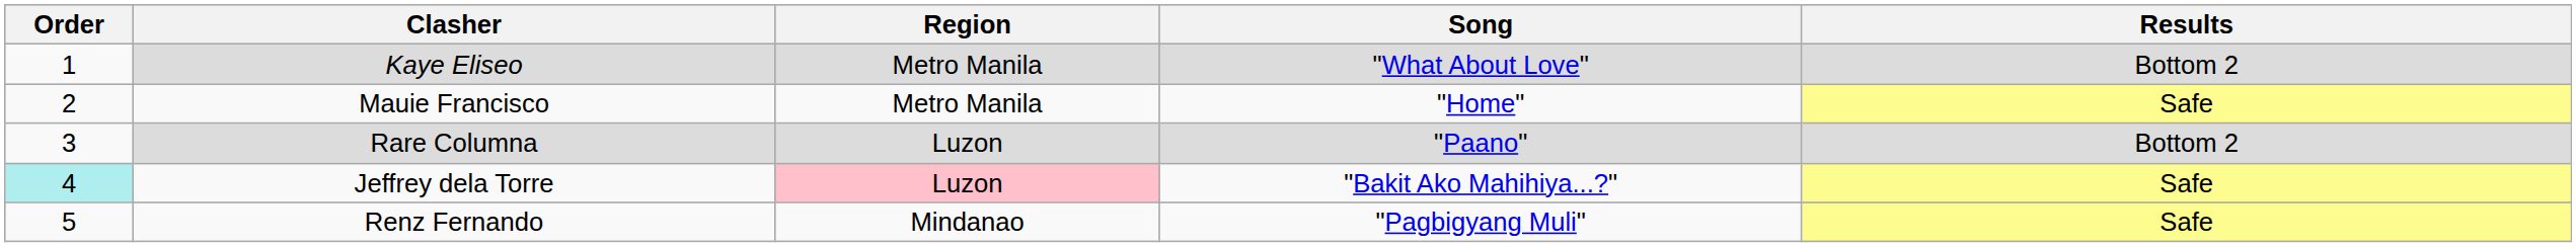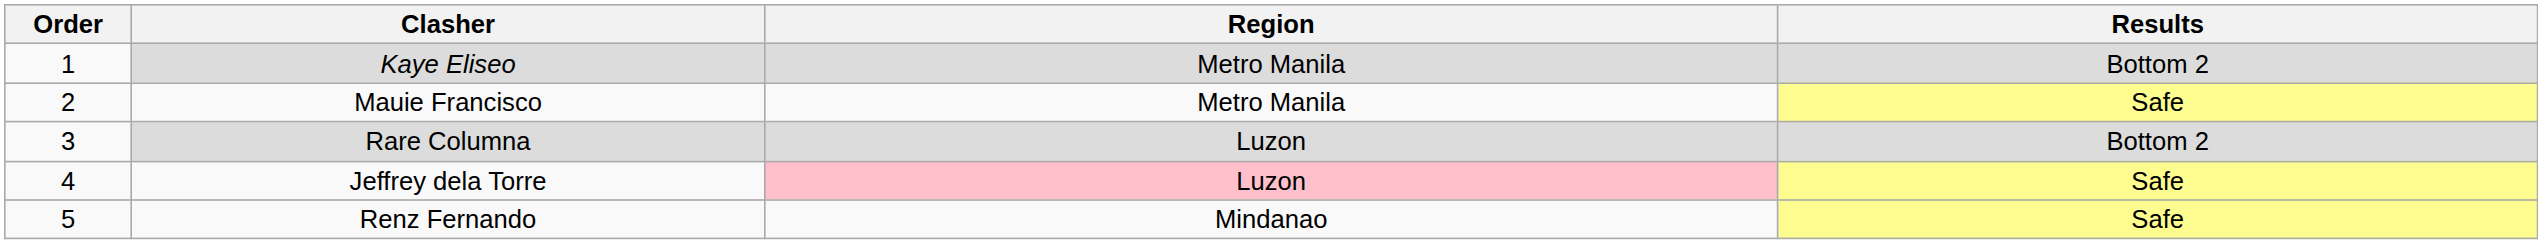 <table class="wikitable" style="text-align:center; line-height:17px; width:100%;">
 <tr>
 <th width="5%">Order</th>
 <th width="25%">Clasher</th>
 <th>Region</th>
-<th width="25%">Song</th>
 <th width="30%">Results</th>
 </tr>
 <tr>
 <td>1</td>
 <td style="background:#DCDCDC;"><em>Kaye Eliseo</em></td>
 <td style="background:#DCDCDC;">Metro Manila</td>
-<td style="background:#DCDCDC;">"<a href='#'>What About Love</a>"</td>
 <td style="background:#DCDCDC;">Bottom 2</td>
 </tr>
 <tr>
 <td>2</td>
 <td>Mauie Francisco</td>
 <td>Metro Manila</td>
-<td>"<a href='#'>Home</a>"</td>
 <td style="background:#fdfc8f;">Safe</td>
 </tr>
 <tr>
 <td>3</td>
 <td style="background:#DCDCDC;">Rare Columna</td>
 <td style="background:#DCDCDC;">Luzon</td>
-<td style="background:#DCDCDC;">"<a href='#'>Paano</a>"</td>
 <td style="background:#DCDCDC;">Bottom 2</td>
 </tr>
 <tr>
-<td style="background: paleturquoise;">4</td>
+<td>4</td>
 <td>Jeffrey dela Torre</td>
 <td style="background: pink;">Luzon</td>
-<td>"<a href='#'>Bakit Ako Mahihiya...?</a>"</td>
 <td style="background:#fdfc8f;">Safe</td>
 </tr>
 <tr>
 <td>5</td>
 <td>Renz Fernando</td>
 <td>Mindanao</td>
-<td>"<a href='#'>Pagbigyang Muli</a>"</td>
 <td style="background:#fdfc8f;">Safe</td>
 </tr>
 </table>
